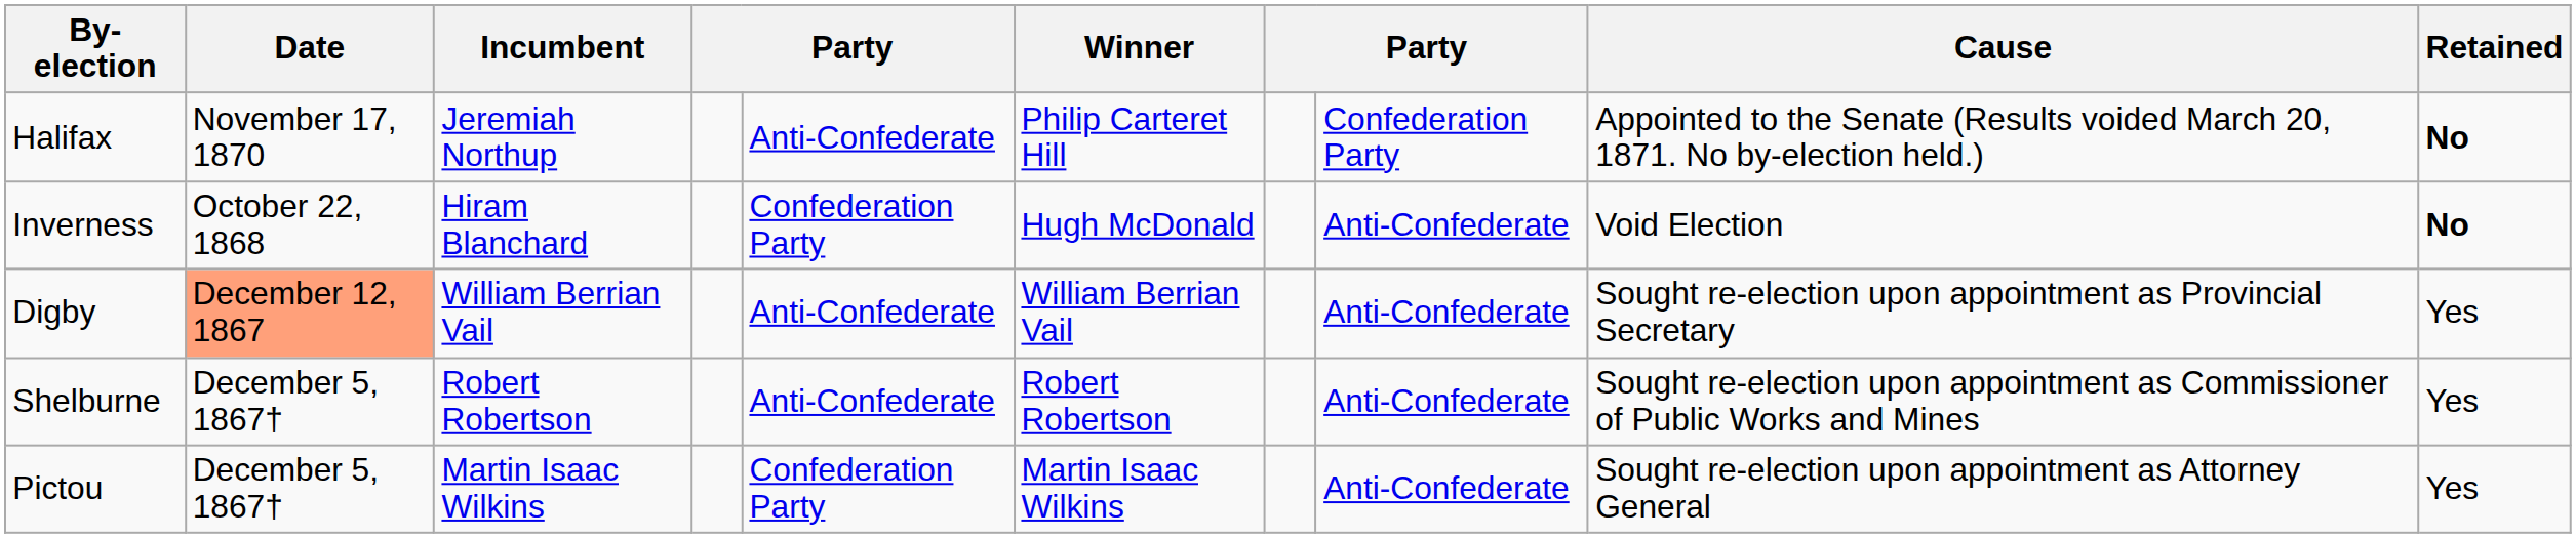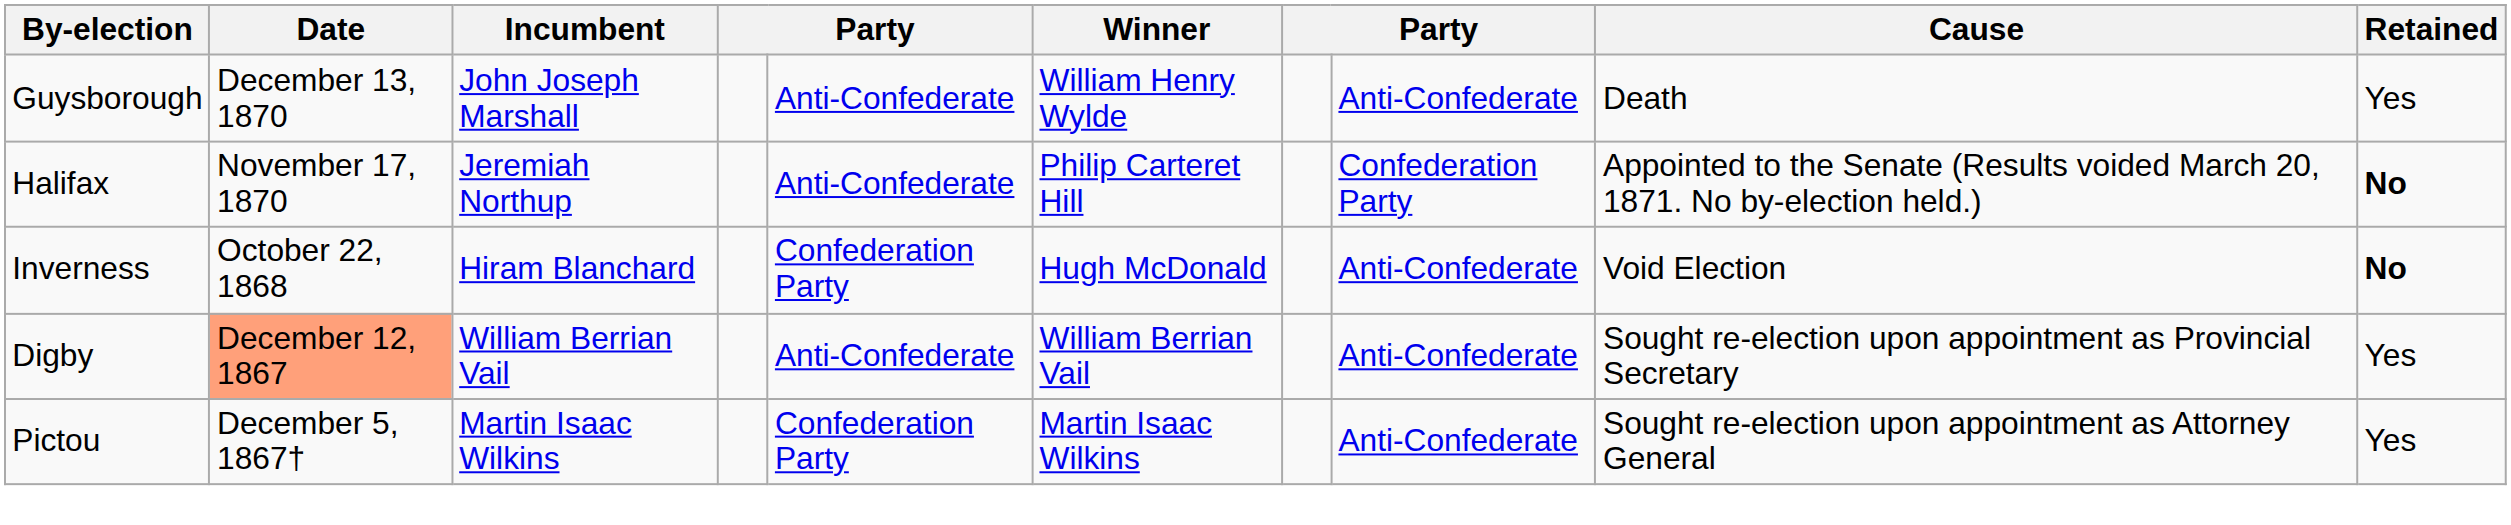 <table class=wikitable style="width:100%">
 <tr>
 <th>By-election</th>
 <th>Date</th>
 <th>Incumbent</th>
 <th colspan=2>Party</th>
 <th>Winner</th>
 <th colspan=2>Party</th>
 <th>Cause</th>
 <th>Retained</th>
+</tr>
+<tr>
+<td>Guysborough</td>
+<td>December 13, 1870</td>
+<td><a href='#'>John Joseph Marshall</a></td>
+<td>    </td>
+<td><a href='#'>Anti-Confederate</a></td>
+<td><a href='#'>William Henry Wylde</a></td>
+<td>    </td>
+<td><a href='#'>Anti-Confederate</a></td>
+<td>Death</td>
+<td>Yes</td>
 </tr>
 <tr>
 <td>Halifax</td>
 <td>November 17, 1870</td>
 <td><a href='#'>Jeremiah Northup</a></td>
 <td>    </td>
 <td><a href='#'>Anti-Confederate</a></td>
 <td><a href='#'>Philip Carteret Hill</a></td>
 <td>    </td>
 <td><a href='#'>Confederation Party</a></td>
 <td>Appointed to the Senate (Results voided March 20, 1871. No by-election held.)</td>
 <td><strong>No</strong></td>
 </tr>
 <tr>
 <td>Inverness</td>
 <td>October 22, 1868</td>
 <td><a href='#'>Hiram Blanchard</a></td>
 <td>    </td>
 <td><a href='#'>Confederation Party</a></td>
 <td><a href='#'>Hugh McDonald</a></td>
 <td>    </td>
 <td><a href='#'>Anti-Confederate</a></td>
 <td>Void Election</td>
 <td><strong>No</strong></td>
 </tr>
 <tr>
 <td>Digby</td>
 <td style="background: lightsalmon;">December 12, 1867</td>
 <td><a href='#'>William Berrian Vail</a></td>
 <td>    </td>
 <td><a href='#'>Anti-Confederate</a></td>
 <td><a href='#'>William Berrian Vail</a></td>
 <td>    </td>
 <td><a href='#'>Anti-Confederate</a></td>
 <td>Sought re-election upon appointment as Provincial Secretary</td>
 <td>Yes</td>
 </tr>
 <tr>
-<td>Shelburne</td>
-<td>December 5, 1867†</td>
-<td><a href='#'>Robert Robertson</a></td>
-<td>    </td>
-<td><a href='#'>Anti-Confederate</a></td>
-<td><a href='#'>Robert Robertson</a></td>
-<td>    </td>
-<td><a href='#'>Anti-Confederate</a></td>
-<td>Sought re-election upon appointment as Commissioner of Public Works and Mines</td>
-<td>Yes</td>
-</tr>
-<tr>
 <td>Pictou</td>
 <td>December 5, 1867†</td>
 <td><a href='#'>Martin Isaac Wilkins</a></td>
 <td>    </td>
 <td><a href='#'>Confederation Party</a></td>
 <td><a href='#'>Martin Isaac Wilkins</a></td>
 <td>    </td>
 <td><a href='#'>Anti-Confederate</a></td>
 <td>Sought re-election upon appointment as Attorney General</td>
 <td>Yes</td>
 </tr>
 </table>
